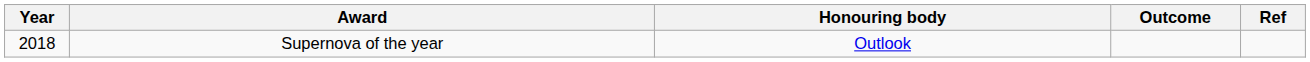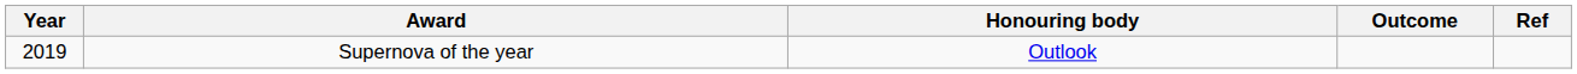 <table class="wikitable" style="width:100%;">
 <tr>
 <th width=5%>Year</th>
 <th style="width:45%;">Award</th>
 <th style="width:35%;">Honouring body</th>
 <th style="width:10%;">Outcome</th>
 <th style="width:5%;">Ref</th>
 </tr>
 <tr>
-<td style="text-align:center;">2018</td>
+<td style="text-align:center;">2019</td>
 <td style="text-align:center;">Supernova of the year</td>
 <td style="text-align:center;"><a href='#'>Outlook</a></td>
 <td></td>
 <td></td>
 </tr>
 </table>
